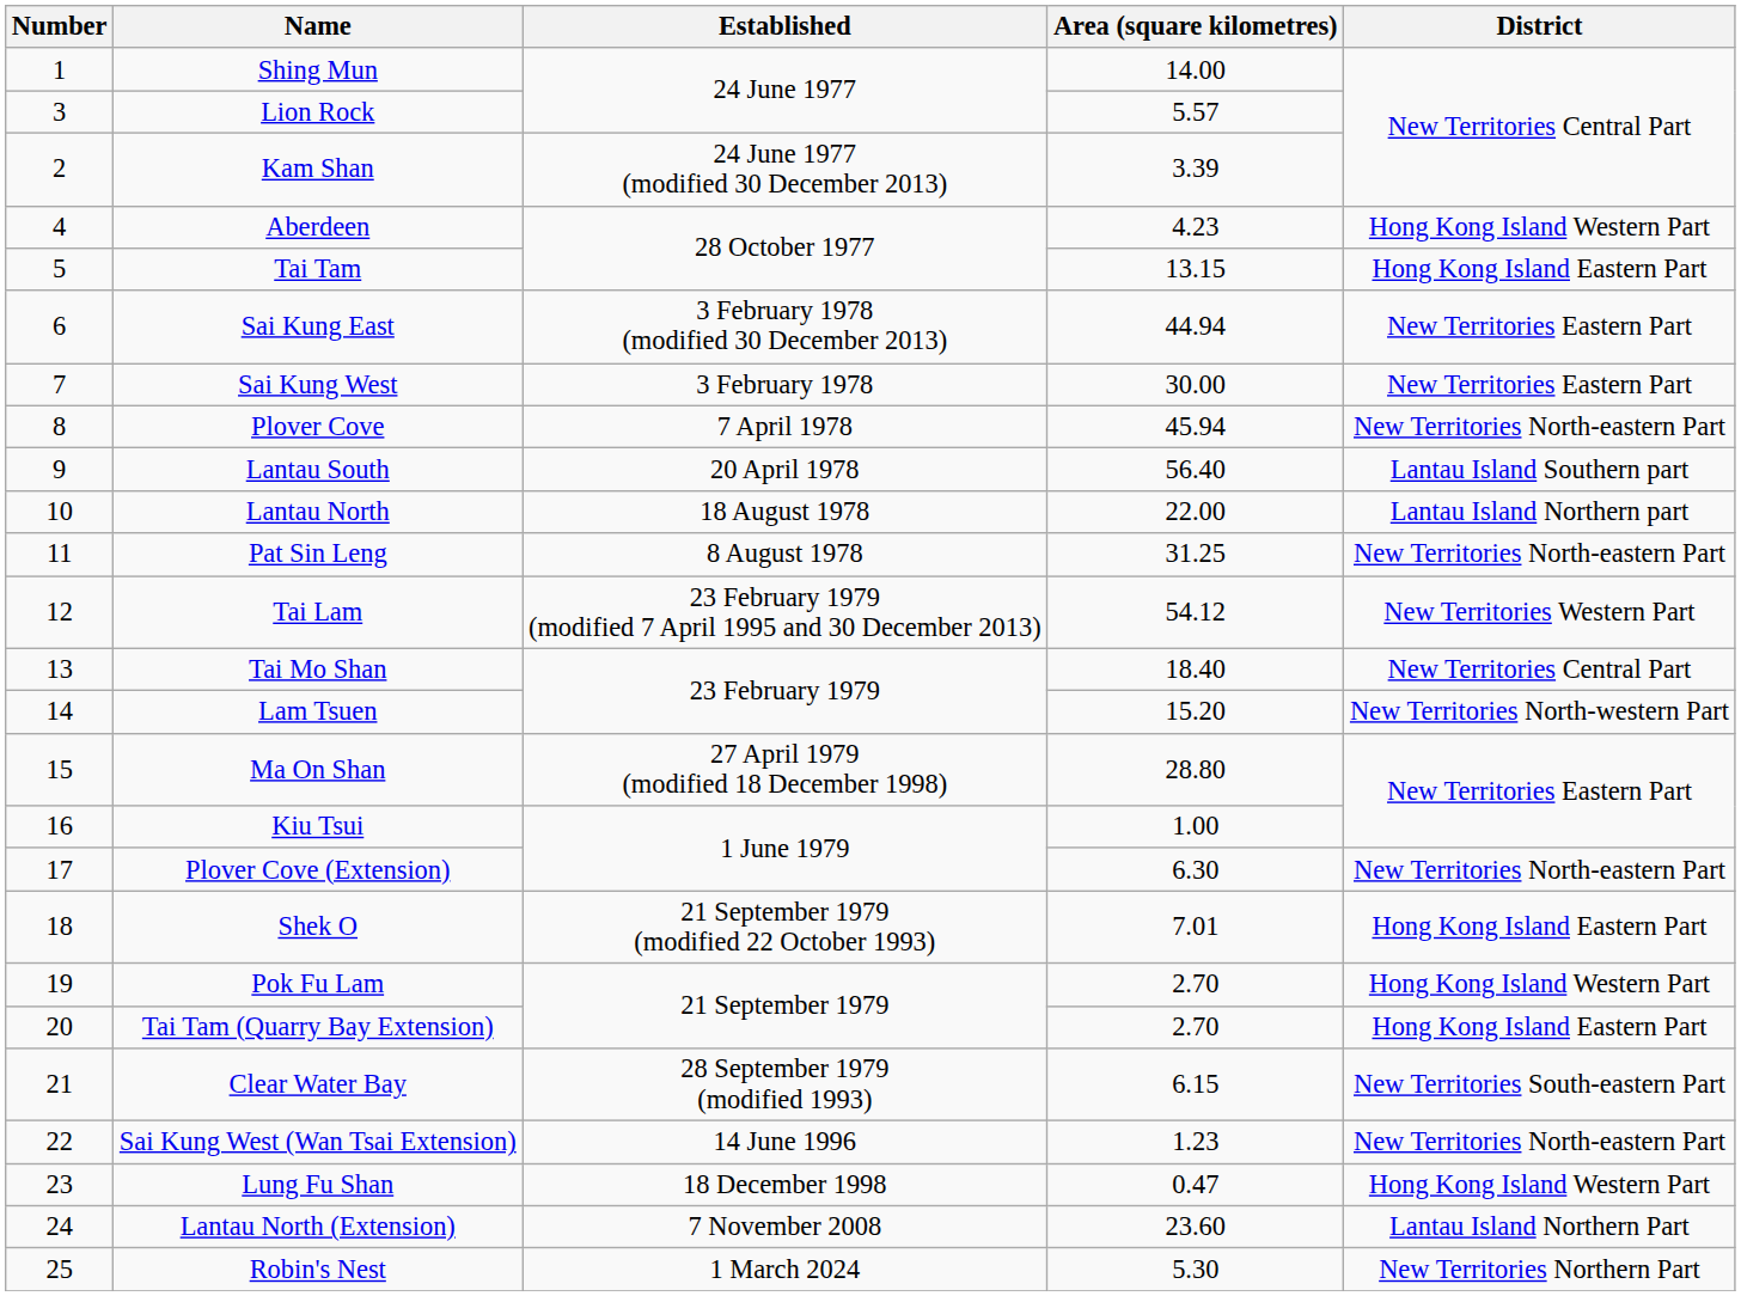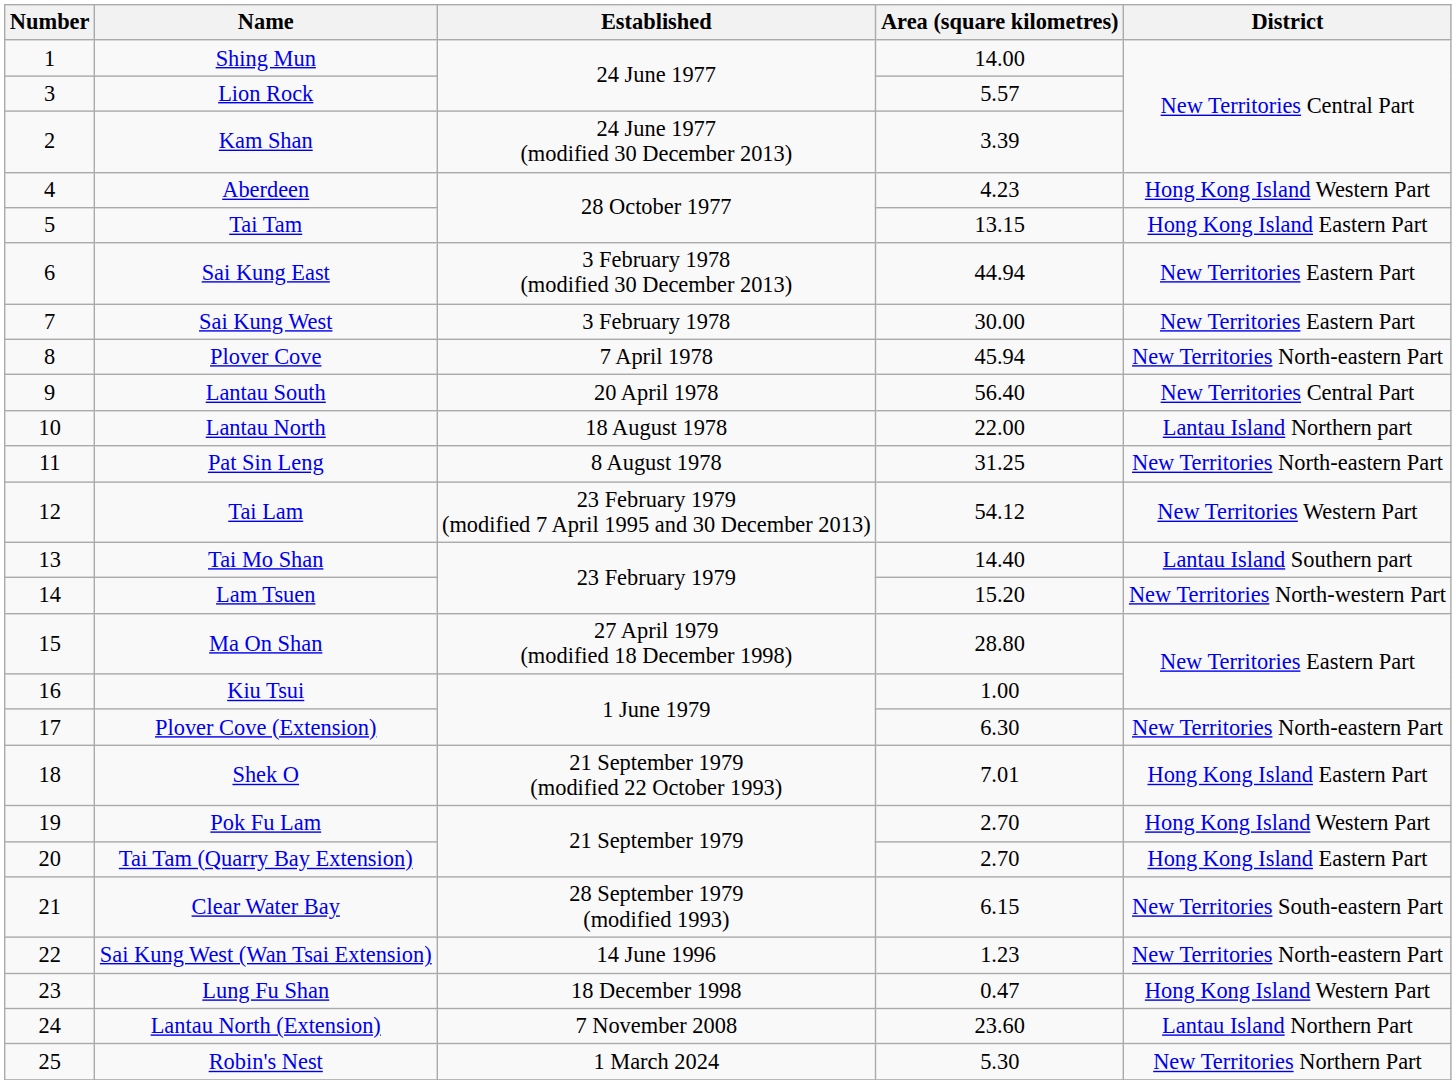 <table class="wikitable sortable wikitable">
 <tr align=center>
 <th>Number</th>
 <th>Name</th>
 <th>Established</th>
 <th>Area (square kilometres)</th>
 <th>District</th>
 </tr>
 <tr align=center>
 <td>1</td>
 <td><a href='#'>Shing Mun</a></td>
 <td rowspan="2">24 June 1977</td>
 <td>14.00</td>
 <td rowspan="3"><a href='#'>New Territories</a> Central Part</td>
 </tr>
 <tr align="center">
 <td>3</td>
 <td><a href='#'>Lion Rock</a></td>
 <td>5.57</td>
 </tr>
 <tr align="center">
 <td>2</td>
 <td><a href='#'>Kam Shan</a></td>
 <td>24 June 1977<br>(modified 30 December 2013)</td>
 <td>3.39</td>
 </tr>
 <tr align=center>
 <td>4</td>
 <td><a href='#'>Aberdeen</a></td>
 <td rowspan="2">28 October 1977</td>
 <td>4.23</td>
 <td><a href='#'>Hong Kong Island</a> Western Part</td>
 </tr>
 <tr align=center>
 <td>5</td>
 <td><a href='#'>Tai Tam</a></td>
 <td>13.15</td>
 <td><a href='#'>Hong Kong Island</a> Eastern Part</td>
 </tr>
 <tr align=center>
 <td>6</td>
 <td><a href='#'>Sai Kung East</a></td>
 <td>3 February 1978<br>(modified 30 December 2013)</td>
 <td>44.94</td>
 <td><a href='#'>New Territories</a> Eastern Part</td>
 </tr>
 <tr align=center>
 <td>7</td>
 <td><a href='#'>Sai Kung West</a></td>
 <td>3 February 1978</td>
 <td>30.00</td>
 <td><a href='#'>New Territories</a> Eastern Part</td>
 </tr>
 <tr align=center>
 <td>8</td>
 <td><a href='#'>Plover Cove</a></td>
 <td>7 April 1978</td>
 <td>45.94</td>
 <td><a href='#'>New Territories</a> North-eastern Part</td>
 </tr>
 <tr align=center>
 <td>9</td>
 <td><a href='#'>Lantau South</a></td>
 <td>20 April 1978</td>
 <td>56.40</td>
-<td><a href='#'>Lantau Island</a> Southern part</td>
+<td><a href='#'>New Territories</a> Central Part</td>
 </tr>
 <tr align=center>
 <td>10</td>
 <td><a href='#'>Lantau North</a></td>
 <td>18 August 1978</td>
 <td>22.00</td>
 <td><a href='#'>Lantau Island</a> Northern part</td>
 </tr>
 <tr align=center>
 <td>11</td>
 <td><a href='#'>Pat Sin Leng</a></td>
 <td>8 August 1978</td>
 <td>31.25</td>
 <td><a href='#'>New Territories</a> North-eastern Part</td>
 </tr>
 <tr align=center>
 <td>12</td>
 <td><a href='#'>Tai Lam</a></td>
 <td>23 February 1979<br>(modified 7 April 1995 and 30 December 2013)</td>
 <td>54.12</td>
 <td><a href='#'>New Territories</a> Western Part</td>
 </tr>
 <tr align=center>
 <td>13</td>
 <td><a href='#'>Tai Mo Shan</a></td>
 <td rowspan="2">23 February 1979</td>
-<td>18.40</td>
-<td><a href='#'>New Territories</a> Central Part</td>
+<td>14.40</td>
+<td><a href='#'>Lantau Island</a> Southern part</td>
 </tr>
 <tr align=center>
 <td>14</td>
 <td><a href='#'>Lam Tsuen</a></td>
 <td>15.20</td>
 <td><a href='#'>New Territories</a> North-western Part</td>
 </tr>
 <tr align=center>
 <td>15</td>
 <td><a href='#'>Ma On Shan</a></td>
 <td>27 April 1979<br>(modified 18 December 1998)</td>
 <td>28.80</td>
 <td rowspan="2"><a href='#'>New Territories</a> Eastern Part</td>
 </tr>
 <tr align=center>
 <td>16</td>
 <td><a href='#'>Kiu Tsui</a></td>
 <td rowspan="2">1 June 1979</td>
 <td>1.00</td>
 </tr>
 <tr align=center>
 <td>17</td>
 <td><a href='#'>Plover Cove (Extension)</a></td>
 <td>6.30</td>
 <td><a href='#'>New Territories</a> North-eastern Part</td>
 </tr>
 <tr align=center>
 <td>18</td>
 <td><a href='#'>Shek O</a></td>
 <td>21 September 1979<br>(modified 22 October 1993)</td>
 <td>7.01</td>
 <td><a href='#'>Hong Kong Island</a> Eastern Part</td>
 </tr>
 <tr align=center>
 <td>19</td>
 <td><a href='#'>Pok Fu Lam</a></td>
 <td rowspan="2">21 September 1979</td>
 <td>2.70</td>
 <td><a href='#'>Hong Kong Island</a> Western Part</td>
 </tr>
 <tr align=center>
 <td>20</td>
 <td><a href='#'>Tai Tam (Quarry Bay Extension)</a></td>
 <td>2.70</td>
 <td><a href='#'>Hong Kong Island</a> Eastern Part</td>
 </tr>
 <tr align=center>
 <td>21</td>
 <td><a href='#'>Clear Water Bay</a></td>
 <td>28 September 1979<br>(modified 1993)</td>
 <td>6.15</td>
 <td><a href='#'>New Territories</a> South-eastern Part</td>
 </tr>
 <tr align=center>
 <td>22</td>
 <td><a href='#'>Sai Kung West (Wan Tsai Extension)</a></td>
 <td>14 June 1996</td>
 <td>1.23</td>
 <td><a href='#'>New Territories</a> North-eastern Part</td>
 </tr>
 <tr align=center>
 <td>23</td>
 <td><a href='#'>Lung Fu Shan</a></td>
 <td>18 December 1998</td>
 <td>0.47</td>
 <td><a href='#'>Hong Kong Island</a> Western Part</td>
 </tr>
 <tr align=center>
 <td>24</td>
 <td><a href='#'>Lantau North (Extension)</a></td>
 <td>7 November 2008</td>
 <td>23.60</td>
 <td><a href='#'>Lantau Island</a> Northern Part</td>
 </tr>
 <tr align=center>
 <td>25</td>
 <td><a href='#'>Robin's Nest</a></td>
 <td>1 March 2024</td>
 <td>5.30</td>
 <td><a href='#'>New Territories</a> Northern Part</td>
 </tr>
 </table>
